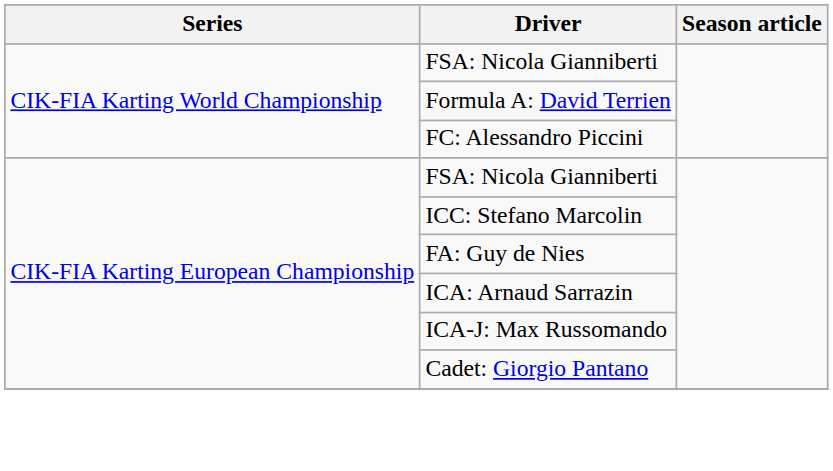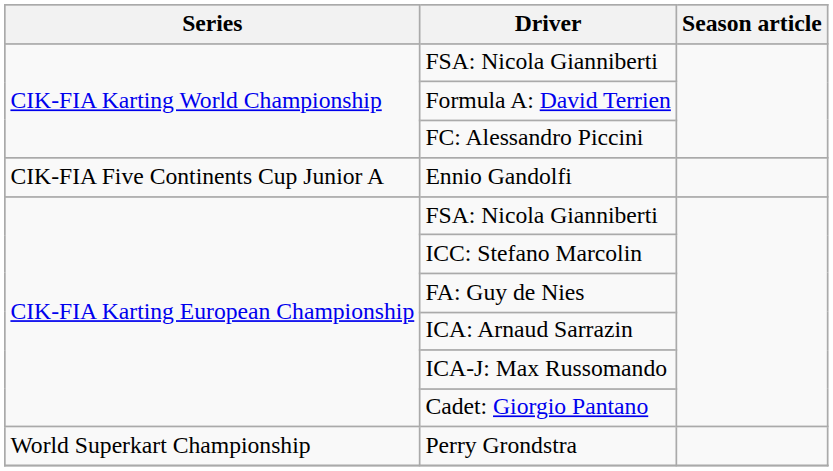 <table class="wikitable" style="font-size: 87%;">
 <tr>
 <th>Series</th>
 <th>Driver</th>
 <th>Season article</th>
 </tr>
 <tr>
 <td rowspan=3><a href='#'>CIK-FIA Karting World Championship</a></td>
 <td>FSA:  Nicola Gianniberti</td>
 <td rowspan=3></td>
 </tr>
 <tr>
 <td>Formula A:  <a href='#'>David Terrien</a></td>
 </tr>
 <tr>
 <td>FC:  Alessandro Piccini</td>
+</tr>
+<tr>
+<td>CIK-FIA Five Continents Cup Junior A</td>
+<td> Ennio Gandolfi</td>
+<td></td>
 </tr>
 <tr>
 <td rowspan=6><a href='#'>CIK-FIA Karting European Championship</a></td>
 <td>FSA:  Nicola Gianniberti</td>
 <td rowspan=6></td>
 </tr>
 <tr>
 <td>ICC:  Stefano Marcolin</td>
 </tr>
 <tr>
 <td>FA:  Guy de Nies</td>
 </tr>
 <tr>
 <td>ICA:  Arnaud Sarrazin</td>
 </tr>
 <tr>
 <td>ICA-J:  Max Russomando</td>
 </tr>
 <tr>
 <td>Cadet:  <a href='#'>Giorgio Pantano</a></td>
 </tr>
 <tr>
+<td>World Superkart Championship</td>
+<td> Perry Grondstra</td>
+<td></td>
+</tr>
+<tr>
 </tr>
 </table>
